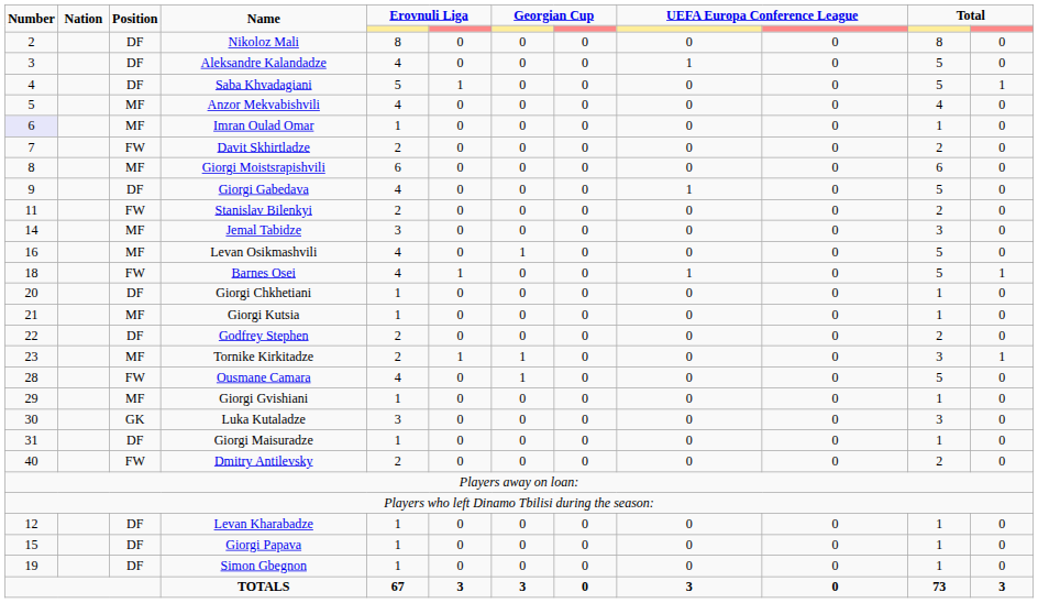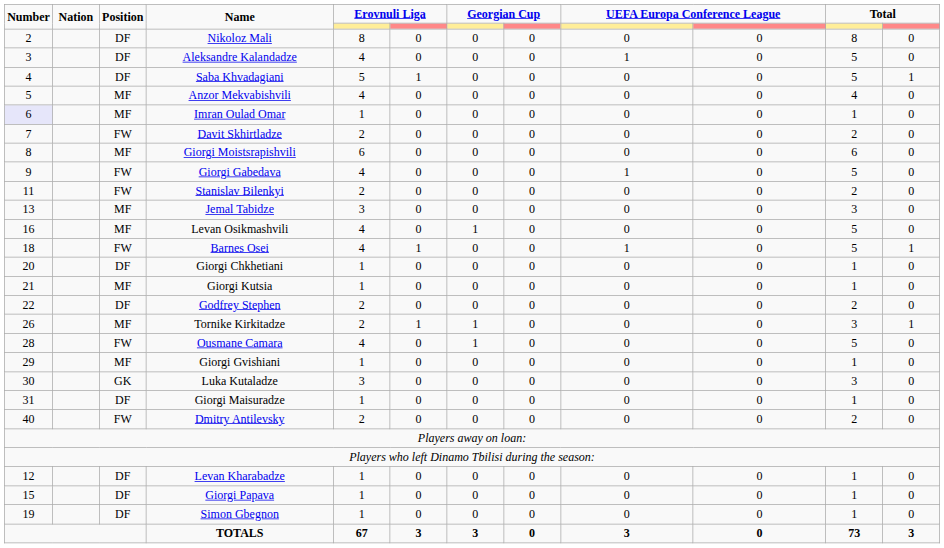 <table class="wikitable" style="text-align:center;">
 <tr>
 <td rowspan="2"  style="width:5%; text-align:center;"><strong>Number</strong></td>
 <td rowspan="2"  style="width:5%; text-align:center;"><strong>Nation</strong></td>
 <td rowspan="2"  style="width:5%; text-align:center;"><strong>Position</strong></td>
 <td rowspan="2"  style="width:20%; text-align:center;"><strong>Name</strong></td>
 <td colspan="2" style="text-align:center;"><strong><a href='#'>Erovnuli Liga</a></strong></td>
 <td colspan="2" style="text-align:center;"><strong><a href='#'>Georgian Cup</a></strong></td>
 <td colspan="2" style="text-align:center;"><strong><a href='#'>UEFA Europa Conference League</a></strong></td>
 <td colspan="2" style="text-align:center;"><strong>Total</strong></td>
 </tr>
 <tr>
 <th style="width:60px; background:#fe9;"></th>
 <th style="width:60px; background:#ff8888;"></th>
 <th style="width:60px; background:#fe9;"></th>
 <th style="width:60px; background:#ff8888;"></th>
 <th style="width:150px; background:#fe9;"></th>
 <th style="width:150px; background:#ff8888;"></th>
 <th style="width:60px; background:#fe9;"></th>
 <th style="width:60px; background:#ff8888;"></th>
 </tr>
 <tr>
 <td>2</td>
 <td></td>
 <td>DF</td>
 <td><a href='#'>Nikoloz Mali</a></td>
 <td>8</td>
 <td>0</td>
 <td>0</td>
 <td>0</td>
 <td>0</td>
 <td>0</td>
 <td>8</td>
 <td>0</td>
 </tr>
 <tr>
 <td>3</td>
 <td></td>
 <td>DF</td>
 <td><a href='#'>Aleksandre Kalandadze</a></td>
 <td>4</td>
 <td>0</td>
 <td>0</td>
 <td>0</td>
 <td>1</td>
 <td>0</td>
 <td>5</td>
 <td>0</td>
 </tr>
 <tr>
 <td>4</td>
 <td></td>
 <td>DF</td>
 <td><a href='#'>Saba Khvadagiani</a></td>
 <td>5</td>
 <td>1</td>
 <td>0</td>
 <td>0</td>
 <td>0</td>
 <td>0</td>
 <td>5</td>
 <td>1</td>
 </tr>
 <tr>
 <td>5</td>
 <td></td>
 <td>MF</td>
 <td><a href='#'>Anzor Mekvabishvili</a></td>
 <td>4</td>
 <td>0</td>
 <td>0</td>
 <td>0</td>
 <td>0</td>
 <td>0</td>
 <td>4</td>
 <td>0</td>
 </tr>
 <tr>
 <td style="background: lavender;">6</td>
 <td></td>
 <td>MF</td>
 <td><a href='#'>Imran Oulad Omar</a></td>
 <td>1</td>
 <td>0</td>
 <td>0</td>
 <td>0</td>
 <td>0</td>
 <td>0</td>
 <td>1</td>
 <td>0</td>
 </tr>
 <tr>
 <td>7</td>
 <td></td>
 <td>FW</td>
 <td><a href='#'>Davit Skhirtladze</a></td>
 <td>2</td>
 <td>0</td>
 <td>0</td>
 <td>0</td>
 <td>0</td>
 <td>0</td>
 <td>2</td>
 <td>0</td>
 </tr>
 <tr>
 <td>8</td>
 <td></td>
 <td>MF</td>
 <td><a href='#'>Giorgi Moistsrapishvili</a></td>
 <td>6</td>
 <td>0</td>
 <td>0</td>
 <td>0</td>
 <td>0</td>
 <td>0</td>
 <td>6</td>
 <td>0</td>
 </tr>
 <tr>
 <td>9</td>
 <td></td>
-<td>DF</td>
+<td>FW</td>
 <td><a href='#'>Giorgi Gabedava</a></td>
 <td>4</td>
 <td>0</td>
 <td>0</td>
 <td>0</td>
 <td>1</td>
 <td>0</td>
 <td>5</td>
 <td>0</td>
 </tr>
 <tr>
 <td>11</td>
 <td></td>
 <td>FW</td>
 <td><a href='#'>Stanislav Bilenkyi</a></td>
 <td>2</td>
 <td>0</td>
 <td>0</td>
 <td>0</td>
 <td>0</td>
 <td>0</td>
 <td>2</td>
 <td>0</td>
 </tr>
 <tr>
-<td>14</td>
+<td>13</td>
 <td></td>
 <td>MF</td>
 <td><a href='#'>Jemal Tabidze</a></td>
 <td>3</td>
 <td>0</td>
 <td>0</td>
 <td>0</td>
 <td>0</td>
 <td>0</td>
 <td>3</td>
 <td>0</td>
 </tr>
 <tr>
 <td>16</td>
 <td></td>
 <td>MF</td>
 <td>Levan Osikmashvili</td>
 <td>4</td>
 <td>0</td>
 <td>1</td>
 <td>0</td>
 <td>0</td>
 <td>0</td>
 <td>5</td>
 <td>0</td>
 </tr>
 <tr>
 <td>18</td>
 <td></td>
 <td>FW</td>
 <td><a href='#'>Barnes Osei</a></td>
 <td>4</td>
 <td>1</td>
 <td>0</td>
 <td>0</td>
 <td>1</td>
 <td>0</td>
 <td>5</td>
 <td>1</td>
 </tr>
 <tr>
 <td>20</td>
 <td></td>
 <td>DF</td>
 <td>Giorgi Chkhetiani</td>
 <td>1</td>
 <td>0</td>
 <td>0</td>
 <td>0</td>
 <td>0</td>
 <td>0</td>
 <td>1</td>
 <td>0</td>
 </tr>
 <tr>
 <td>21</td>
 <td></td>
 <td>MF</td>
 <td>Giorgi Kutsia</td>
 <td>1</td>
 <td>0</td>
 <td>0</td>
 <td>0</td>
 <td>0</td>
 <td>0</td>
 <td>1</td>
 <td>0</td>
 </tr>
 <tr>
 <td>22</td>
 <td></td>
 <td>DF</td>
 <td><a href='#'>Godfrey Stephen</a></td>
 <td>2</td>
 <td>0</td>
 <td>0</td>
 <td>0</td>
 <td>0</td>
 <td>0</td>
 <td>2</td>
 <td>0</td>
 </tr>
 <tr>
-<td>23</td>
+<td>26</td>
 <td></td>
 <td>MF</td>
 <td>Tornike Kirkitadze</td>
 <td>2</td>
 <td>1</td>
 <td>1</td>
 <td>0</td>
 <td>0</td>
 <td>0</td>
 <td>3</td>
 <td>1</td>
 </tr>
 <tr>
 <td>28</td>
 <td></td>
 <td>FW</td>
 <td><a href='#'>Ousmane Camara</a></td>
 <td>4</td>
 <td>0</td>
 <td>1</td>
 <td>0</td>
 <td>0</td>
 <td>0</td>
 <td>5</td>
 <td>0</td>
 </tr>
 <tr>
 <td>29</td>
 <td></td>
 <td>MF</td>
 <td>Giorgi Gvishiani</td>
 <td>1</td>
 <td>0</td>
 <td>0</td>
 <td>0</td>
 <td>0</td>
 <td>0</td>
 <td>1</td>
 <td>0</td>
 </tr>
 <tr>
 <td>30</td>
 <td></td>
 <td>GK</td>
 <td>Luka Kutaladze</td>
 <td>3</td>
 <td>0</td>
 <td>0</td>
 <td>0</td>
 <td>0</td>
 <td>0</td>
 <td>3</td>
 <td>0</td>
 </tr>
 <tr>
 <td>31</td>
 <td></td>
 <td>DF</td>
 <td>Giorgi Maisuradze</td>
 <td>1</td>
 <td>0</td>
 <td>0</td>
 <td>0</td>
 <td>0</td>
 <td>0</td>
 <td>1</td>
 <td>0</td>
 </tr>
 <tr>
 <td>40</td>
 <td></td>
 <td>FW</td>
 <td><a href='#'>Dmitry Antilevsky</a></td>
 <td>2</td>
 <td>0</td>
 <td>0</td>
 <td>0</td>
 <td>0</td>
 <td>0</td>
 <td>2</td>
 <td>0</td>
 </tr>
 <tr>
 <td colspan="18"><em>Players away on loan:</em></td>
 </tr>
 <tr>
 <td colspan="18"><em>Players who left Dinamo Tbilisi during the season:</em></td>
 </tr>
 <tr>
 <td>12</td>
 <td></td>
 <td>DF</td>
 <td><a href='#'>Levan Kharabadze</a></td>
 <td>1</td>
 <td>0</td>
 <td>0</td>
 <td>0</td>
 <td>0</td>
 <td>0</td>
 <td>1</td>
 <td>0</td>
 </tr>
 <tr>
 <td>15</td>
 <td></td>
 <td>DF</td>
 <td><a href='#'>Giorgi Papava</a></td>
 <td>1</td>
 <td>0</td>
 <td>0</td>
 <td>0</td>
 <td>0</td>
 <td>0</td>
 <td>1</td>
 <td>0</td>
 </tr>
 <tr>
 <td>19</td>
 <td></td>
 <td>DF</td>
 <td><a href='#'>Simon Gbegnon</a></td>
 <td>1</td>
 <td>0</td>
 <td>0</td>
 <td>0</td>
 <td>0</td>
 <td>0</td>
 <td>1</td>
 <td>0</td>
 </tr>
 <tr>
 <td colspan="3"></td>
 <td><strong>TOTALS</strong></td>
 <td><strong>67</strong></td>
 <td><strong>3</strong></td>
 <td><strong>3</strong></td>
 <td><strong>0</strong></td>
 <td><strong>3</strong></td>
 <td><strong>0</strong></td>
 <td><strong>73</strong></td>
 <td><strong>3</strong></td>
 </tr>
 </table>
